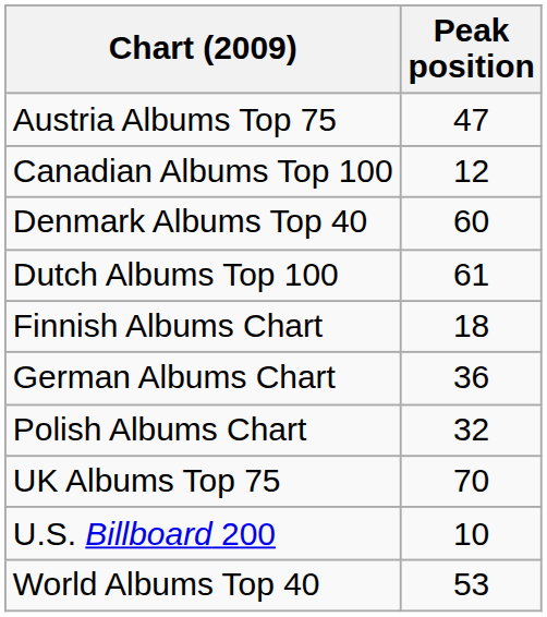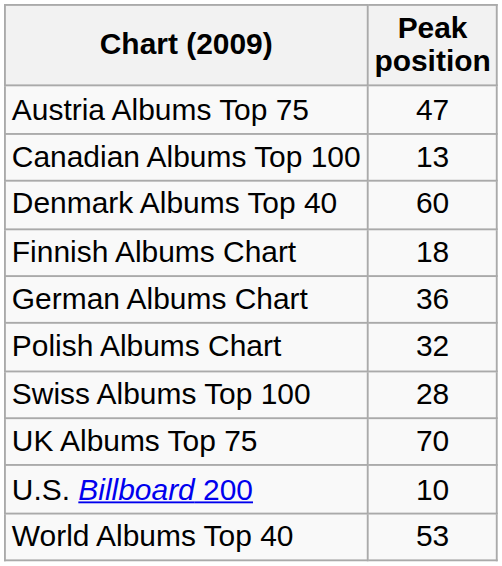 <table class="wikitable sortable">
 <tr>
 <th align="left">Chart (2009)</th>
 <th align="left">Peak<br>position</th>
 </tr>
 <tr>
 <td align="left">Austria Albums Top 75</td>
 <td style="text-align:center;">47</td>
 </tr>
 <tr>
 <td align="left">Canadian Albums Top 100</td>
-<td style="text-align:center;">12</td>
+<td style="text-align:center;">13</td>
 </tr>
 <tr>
 <td align="left">Denmark Albums Top 40</td>
 <td style="text-align:center;">60</td>
-</tr>
-<tr>
-<td align="left">Dutch Albums Top 100</td>
-<td style="text-align:center;">61</td>
 </tr>
 <tr>
 <td align="left">Finnish Albums Chart</td>
 <td style="text-align:center;">18</td>
 </tr>
 <tr>
 <td align="left">German Albums Chart</td>
 <td style="text-align:center;">36</td>
 </tr>
 <tr>
 <td align="left">Polish Albums Chart</td>
 <td style="text-align:center;">32</td>
 </tr>
 <tr>
+<td align="left">Swiss Albums Top 100</td>
+<td style="text-align:center;">28</td>
+</tr>
+<tr>
 <td align="left">UK Albums Top 75</td>
 <td style="text-align:center;">70</td>
 </tr>
 <tr>
 <td align="left">U.S. <a href='#'><em>Billboard</em> 200</a></td>
 <td style="text-align:center;">10</td>
 </tr>
 <tr>
 <td align="left">World Albums Top 40</td>
 <td style="text-align:center;">53</td>
 </tr>
 </table>
